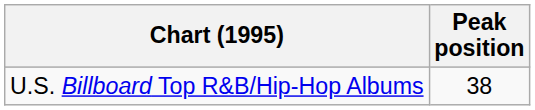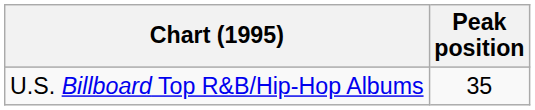 <table class="wikitable">
 <tr>
 <th align="left">Chart (1995) </th>
 <th align="left">Peak<br>position</th>
 </tr>
 <tr>
 <td align="left">U.S. <a href='#'><em>Billboard</em> Top R&B/Hip-Hop Albums</a></td>
-<td align="center">38</td>
+<td align="center">35</td>
 </tr>
 </table>
